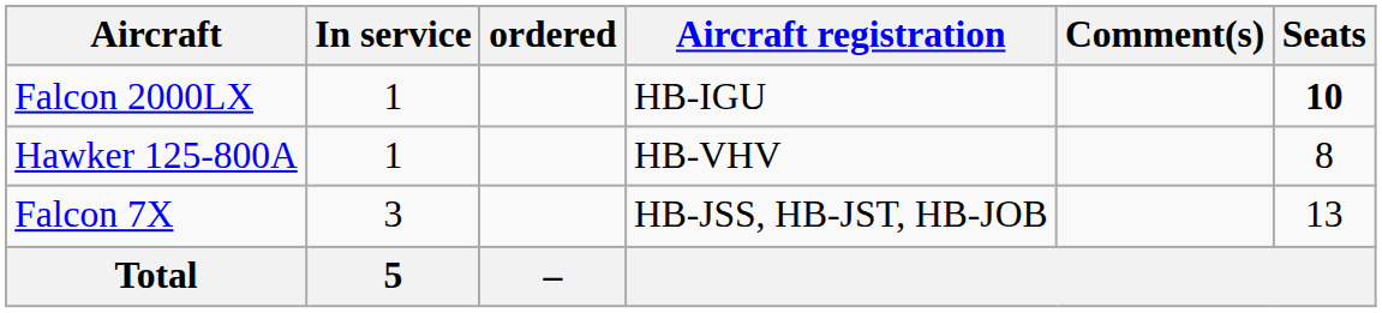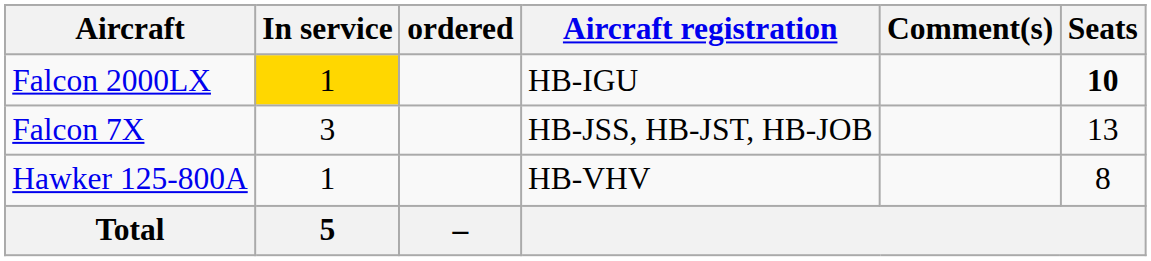 <table class="wikitable">
 <tr>
 <th>Aircraft</th>
 <th>In service</th>
 <th>ordered</th>
 <th><a href='#'>Aircraft registration</a></th>
 <th>Comment(s)</th>
 <th>Seats</th>
 </tr>
 <tr>
 <td><a href='#'>Falcon 2000LX</a></td>
-<td style="text-align:center">1</td>
+<td style="background: gold; text-align:center">1</td>
 <td style="text-align:center"></td>
 <td>HB-IGU</td>
 <td></td>
 <td style="text-align:center"><strong>10</strong></td>
+</tr>
+<tr>
+<td><a href='#'>Falcon 7X</a></td>
+<td style="text-align:center">3</td>
+<td style="text-align:center"></td>
+<td>HB-JSS, HB-JST, HB-JOB</td>
+<td></td>
+<td style="text-align:center">13</td>
 </tr>
 <tr>
 <td><a href='#'>Hawker 125-800A</a></td>
 <td style="text-align:center">1</td>
 <td style="text-align:center"></td>
 <td>HB-VHV</td>
 <td></td>
 <td style="text-align:center">8</td>
 </tr>
 <tr>
-<td><a href='#'>Falcon 7X</a></td>
-<td style="text-align:center">3</td>
-<td style="text-align:center"></td>
-<td>HB-JSS, HB-JST, HB-JOB</td>
-<td></td>
-<td style="text-align:center">13</td>
-</tr>
-<tr>
 <th>Total</th>
 <th>5</th>
 <th>–</th>
 <th colspan="3"></th>
 </tr>
 </table>
